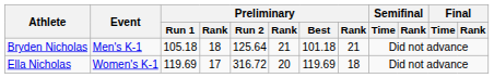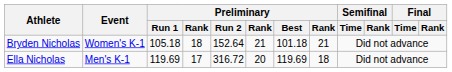 <table class="wikitable" style="font-size:90%">
 <tr>
 <th rowspan=2>Athlete</th>
 <th rowspan=2>Event</th>
 <th colspan=6>Preliminary</th>
 <th colspan=2>Semifinal</th>
 <th colspan=2>Final</th>
 </tr>
 <tr style="font-size:95%">
 <th>Run 1</th>
 <th>Rank</th>
 <th>Run 2</th>
 <th>Rank</th>
 <th>Best</th>
 <th>Rank</th>
 <th>Time</th>
 <th>Rank</th>
 <th>Time</th>
 <th>Rank</th>
 </tr>
 <tr align=center>
 <td align=left><a href='#'>Bryden Nicholas</a></td>
-<td align=left><a href='#'>Men's K-1</a></td>
+<td align=left><a href='#'>Women's K-1</a></td>
 <td>105.18</td>
 <td>18</td>
-<td>125.64</td>
+<td>152.64</td>
 <td>21</td>
 <td>101.18</td>
 <td>21</td>
 <td colspan=4>Did not advance</td>
 </tr>
 <tr align=center>
 <td align=left><a href='#'>Ella Nicholas</a></td>
-<td align=left><a href='#'>Women's K-1</a></td>
+<td align=left><a href='#'>Men's K-1</a></td>
 <td>119.69</td>
 <td>17</td>
 <td>316.72</td>
 <td>20</td>
 <td>119.69</td>
 <td>18</td>
 <td colspan=4>Did not advance</td>
 </tr>
 </table>
